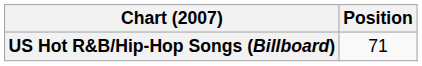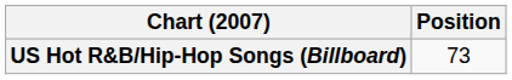 <table class="wikitable plainrowheaders" style="text-align:center">
 <tr>
 <th scope="col">Chart (2007)</th>
 <th scope="col">Position</th>
 </tr>
 <tr>
 <th scope="row">US Hot R&B/Hip-Hop Songs (<em>Billboard</em>)</th>
-<td>71</td>
+<td>73</td>
 </tr>
 </table>
